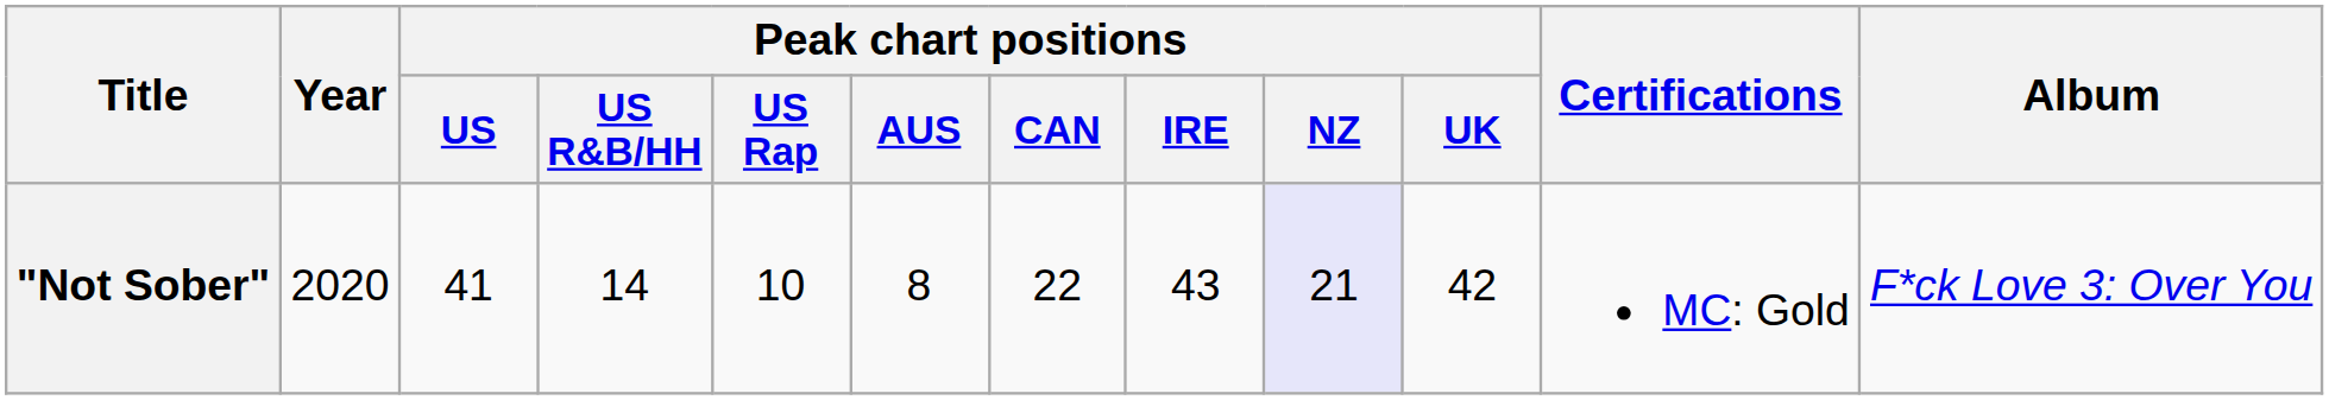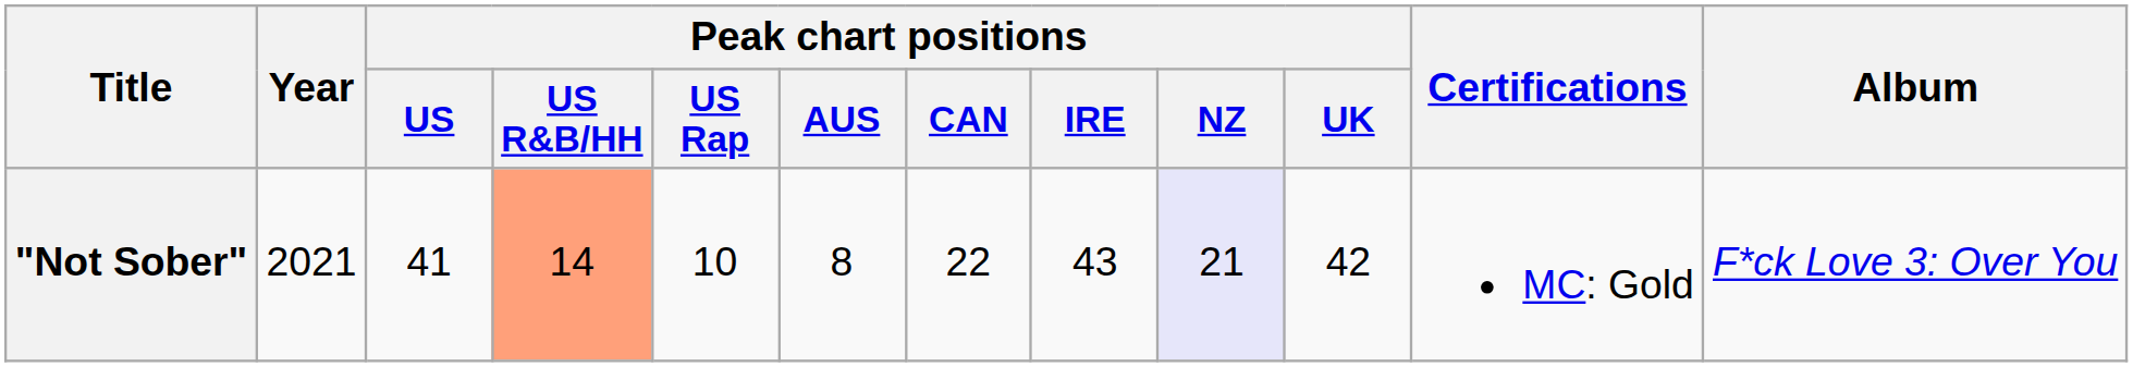 <table class="wikitable plainrowheaders" style="text-align:center;">
 <tr>
 <th rowspan="2">Title</th>
 <th rowspan="2">Year</th>
 <th colspan="8">Peak chart positions</th>
 <th rowspan="2"><a href='#'>Certifications</a></th>
 <th rowspan="2">Album</th>
 </tr>
 <tr>
 <th scope="col" style="width:3em; font-size:90%"><a href='#'>US</a><br></th>
 <th scope="col" style="width:3em; font-size:90%"><a href='#'>US<br>R&B/HH</a><br></th>
 <th scope="col" style="width:3em; font-size:90%"><a href='#'>US<br>Rap</a><br></th>
 <th scope="col" style="width:3em; font-size:90%"><a href='#'>AUS</a><br></th>
 <th scope="col" style="width:3em; font-size:90%"><a href='#'>CAN</a><br></th>
 <th scope="col" style="width:3em; font-size:90%"><a href='#'>IRE</a><br></th>
 <th scope="col" style="width:3em; font-size:90%"><a href='#'>NZ</a><br></th>
 <th scope="col" style="width:3em; font-size:90%"><a href='#'>UK</a><br></th>
 </tr>
 <tr>
 <th scope="row">"Not Sober"<br></th>
-<td>2020</td>
+<td>2021</td>
 <td>41</td>
-<td>14</td>
+<td style="background: lightsalmon;">14</td>
 <td>10</td>
 <td>8</td>
 <td>22</td>
 <td>43</td>
 <td style="background: lavender;">21</td>
 <td>42</td>
 <td><br><ul><li><a href='#'>MC</a>: Gold</li></ul></td>
 <td><em><a href='#'>F*ck Love 3: Over You</a></em></td>
 </tr>
 </table>
